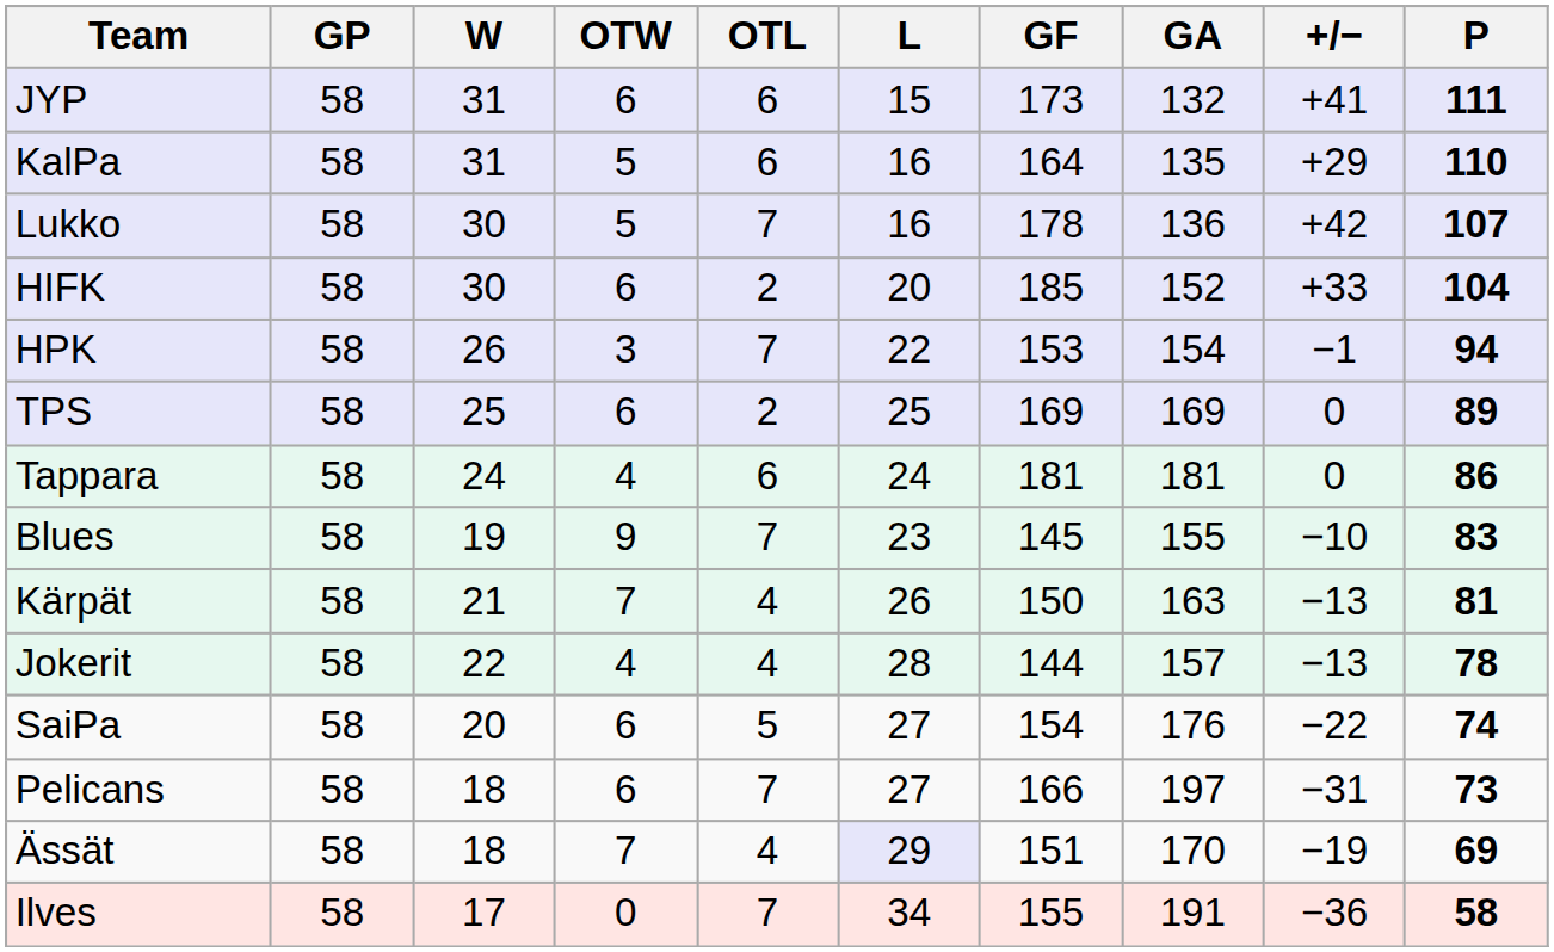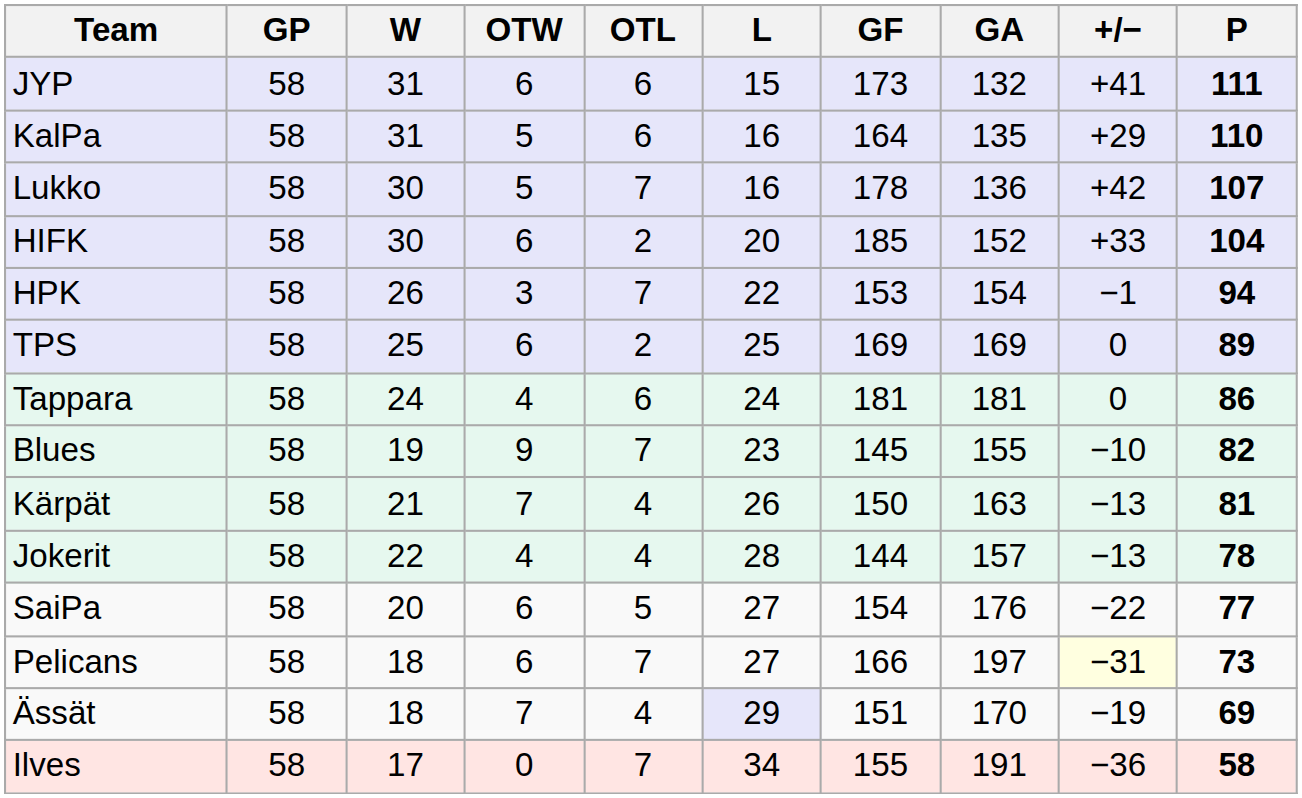 <table class="wikitable sortable" style="text-align:center;">
 <tr>
 <th width=100px>Team</th>
 <th width=50px>GP</th>
 <th width=50px>W</th>
 <th width=50px>OTW</th>
 <th width=50px>OTL</th>
 <th width=50px>L</th>
 <th width=50px>GF</th>
 <th width=50px>GA</th>
 <th width=50px>+/−</th>
 <th width=50px>P</th>
 </tr>
 <tr bgcolor="#e6e6fa">
 <td align=left>JYP</td>
 <td>58</td>
 <td>31</td>
 <td>6</td>
 <td>6</td>
 <td>15</td>
 <td>173</td>
 <td>132</td>
 <td>+41</td>
 <td><strong>111</strong></td>
 </tr>
 <tr bgcolor="#e6e6fa">
 <td align=left>KalPa</td>
 <td>58</td>
 <td>31</td>
 <td>5</td>
 <td>6</td>
 <td>16</td>
 <td>164</td>
 <td>135</td>
 <td>+29</td>
 <td><strong>110</strong></td>
 </tr>
 <tr bgcolor="#e6e6fa">
 <td align=left>Lukko</td>
 <td>58</td>
 <td>30</td>
 <td>5</td>
 <td>7</td>
 <td>16</td>
 <td>178</td>
 <td>136</td>
 <td>+42</td>
 <td><strong>107</strong></td>
 </tr>
 <tr bgcolor="#e6e6fa">
 <td align=left>HIFK</td>
 <td>58</td>
 <td>30</td>
 <td>6</td>
 <td>2</td>
 <td>20</td>
 <td>185</td>
 <td>152</td>
 <td>+33</td>
 <td><strong>104</strong></td>
 </tr>
 <tr bgcolor="#e6e6fa">
 <td align=left>HPK</td>
 <td>58</td>
 <td>26</td>
 <td>3</td>
 <td>7</td>
 <td>22</td>
 <td>153</td>
 <td>154</td>
 <td>−1</td>
 <td><strong>94</strong></td>
 </tr>
 <tr bgcolor="#e6e6fa">
 <td align=left>TPS</td>
 <td>58</td>
 <td>25</td>
 <td>6</td>
 <td>2</td>
 <td>25</td>
 <td>169</td>
 <td>169</td>
 <td>0</td>
 <td><strong>89</strong></td>
 </tr>
 <tr bgcolor="#e6f8ef">
 <td align=left>Tappara</td>
 <td>58</td>
 <td>24</td>
 <td>4</td>
 <td>6</td>
 <td>24</td>
 <td>181</td>
 <td>181</td>
 <td>0</td>
 <td><strong>86</strong></td>
 </tr>
 <tr bgcolor="#e6f8ef">
 <td align=left>Blues</td>
 <td>58</td>
 <td>19</td>
 <td>9</td>
 <td>7</td>
 <td>23</td>
 <td>145</td>
 <td>155</td>
 <td>−10</td>
-<td><strong>83</strong></td>
+<td><strong>82</strong></td>
 </tr>
 <tr bgcolor="#e6f8ef">
 <td align=left>Kärpät</td>
 <td>58</td>
 <td>21</td>
 <td>7</td>
 <td>4</td>
 <td>26</td>
 <td>150</td>
 <td>163</td>
 <td>−13</td>
 <td><strong>81</strong></td>
 </tr>
 <tr bgcolor="#e6f8ef">
 <td align=left>Jokerit</td>
 <td>58</td>
 <td>22</td>
 <td>4</td>
 <td>4</td>
 <td>28</td>
 <td>144</td>
 <td>157</td>
 <td>−13</td>
 <td><strong>78</strong></td>
 </tr>
 <tr>
 <td align=left>SaiPa</td>
 <td>58</td>
 <td>20</td>
 <td>6</td>
 <td>5</td>
 <td>27</td>
 <td>154</td>
 <td>176</td>
 <td>−22</td>
-<td><strong>74</strong></td>
+<td><strong>77</strong></td>
 </tr>
 <tr>
 <td align=left>Pelicans</td>
 <td>58</td>
 <td>18</td>
 <td>6</td>
 <td>7</td>
 <td>27</td>
 <td>166</td>
 <td>197</td>
-<td>−31</td>
+<td style="background: lightyellow;">−31</td>
 <td><strong>73</strong></td>
 </tr>
 <tr>
 <td align=left>Ässät</td>
 <td>58</td>
 <td>18</td>
 <td>7</td>
 <td>4</td>
 <td style="background: lavender;">29</td>
 <td>151</td>
 <td>170</td>
 <td>−19</td>
 <td><strong>69</strong></td>
 </tr>
 <tr bgcolor="#ffe5e3">
 <td align=left>Ilves</td>
 <td>58</td>
 <td>17</td>
 <td>0</td>
 <td>7</td>
 <td>34</td>
 <td>155</td>
 <td>191</td>
 <td>−36</td>
 <td><strong>58</strong></td>
 </tr>
 <tr>
 </tr>
 </table>
